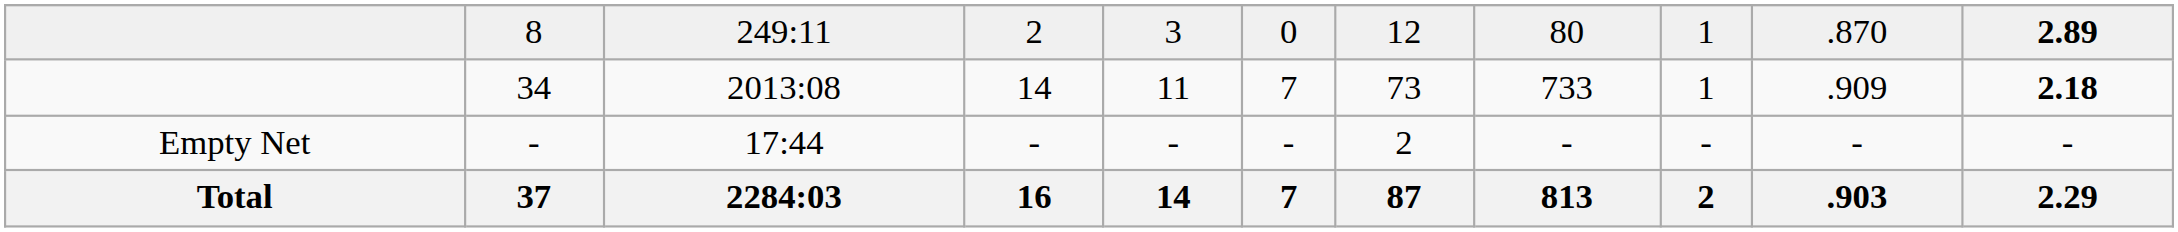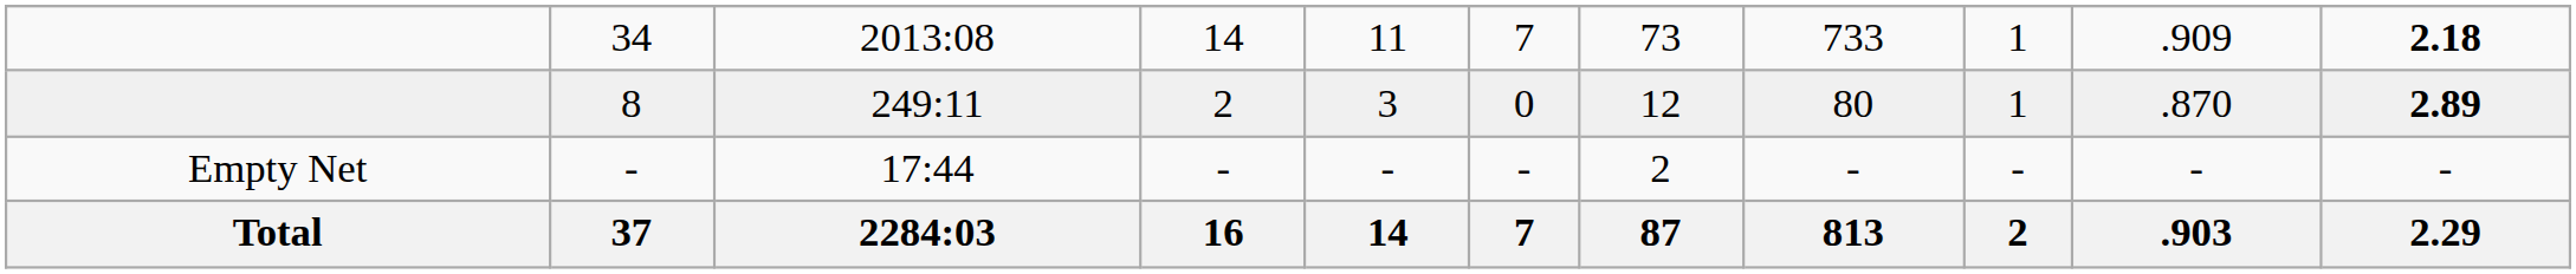 <table class="wikitable sortable" width ="1000">
 <tr align="center">
+</tr>
+<tr align="center" bgcolor="">
+<td></td>
+<td>34</td>
+<td>2013:08</td>
+<td>14</td>
+<td>11</td>
+<td>7</td>
+<td>73</td>
+<td>733</td>
+<td>1</td>
+<td>.909</td>
+<td><strong>2.18</strong></td>
 </tr>
 <tr align="center" bgcolor="f0f0f0">
 <td></td>
 <td>8</td>
 <td>249:11</td>
 <td>2</td>
 <td>3</td>
 <td>0</td>
 <td>12</td>
 <td>80</td>
 <td>1</td>
 <td>.870</td>
 <td><strong>2.89</strong></td>
-</tr>
-<tr align="center" bgcolor="">
-<td></td>
-<td>34</td>
-<td>2013:08</td>
-<td>14</td>
-<td>11</td>
-<td>7</td>
-<td>73</td>
-<td>733</td>
-<td>1</td>
-<td>.909</td>
-<td><strong>2.18</strong></td>
 </tr>
 <tr align="center" bgcolor="">
 <td>Empty Net</td>
 <td>-</td>
 <td>17:44</td>
 <td>-</td>
 <td>-</td>
 <td>-</td>
 <td>2</td>
 <td>-</td>
 <td>-</td>
 <td>-</td>
 <td>-</td>
 </tr>
 <tr>
 <th>Total</th>
 <th>37</th>
 <th>2284:03</th>
 <th>16</th>
 <th>14</th>
 <th>7</th>
 <th>87</th>
 <th>813</th>
 <th>2</th>
 <th>.903</th>
 <th>2.29</th>
 </tr>
 </table>
